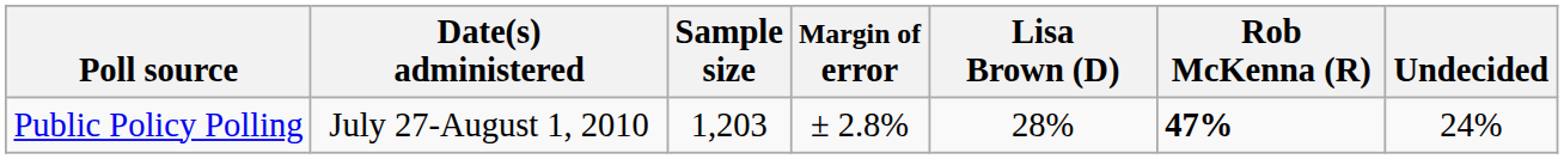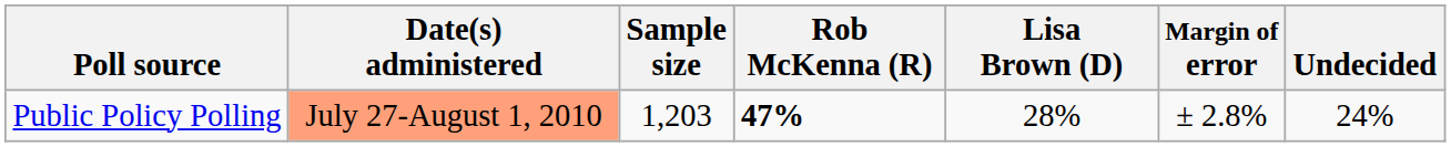 <table class="wikitable">
 <tr valign= bottom>
 <th>Poll source</th>
 <th style="width:160px;">Date(s)<br>administered</th>
 <th class=small>Sample<br>size</th>
+<th width=100px>Rob<br>McKenna (R)</th>
+<th width=100px>Lisa<br>Brown (D)</th>
 <th><small>Margin of</small><br>error</th>
-<th width=100px>Lisa<br>Brown (D)</th>
-<th width=100px>Rob<br>McKenna (R)</th>
 <th>Undecided</th>
 </tr>
 <tr>
 <td><a href='#'>Public Policy Polling</a></td>
-<td align=center>July 27-August 1, 2010</td>
+<td align=center style="background: lightsalmon;">July 27-August 1, 2010</td>
 <td align=center>1,203</td>
+<td><strong>47%</strong></td>
+<td align=center>28%</td>
 <td align=center>± 2.8%</td>
-<td align=center>28%</td>
-<td><strong>47%</strong></td>
 <td align=center>24%</td>
 </tr>
 </table>
